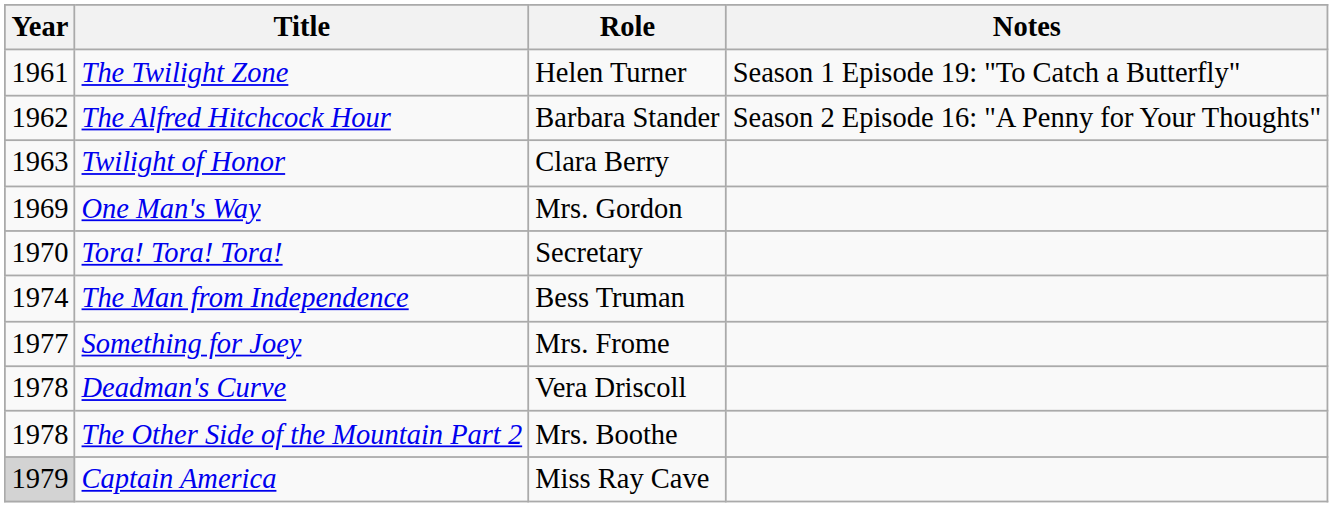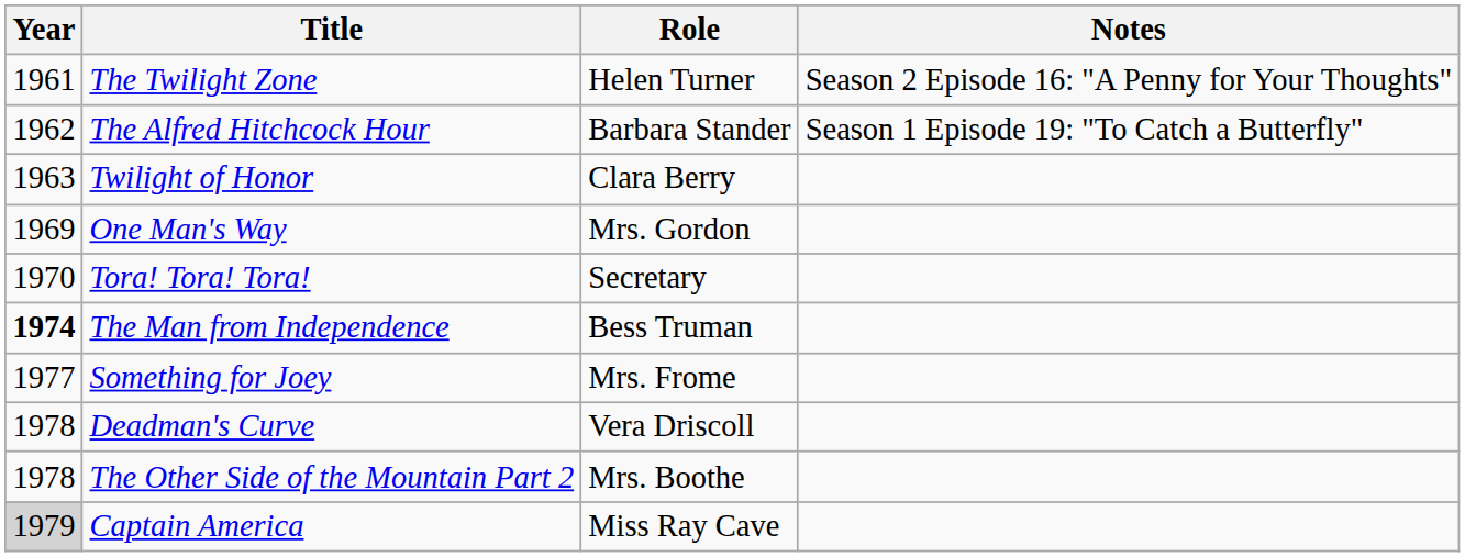 <table class="wikitable">
 <tr>
 <th>Year</th>
 <th>Title</th>
 <th>Role</th>
 <th>Notes</th>
 </tr>
 <tr>
 <td>1961</td>
 <td><em><a href='#'>The Twilight Zone</a></em></td>
 <td>Helen Turner</td>
-<td>Season 1 Episode 19: "To Catch a Butterfly"</td>
+<td>Season 2 Episode 16: "A Penny for Your Thoughts"</td>
 </tr>
 <tr>
 <td>1962</td>
 <td><em><a href='#'>The Alfred Hitchcock Hour</a></em></td>
 <td>Barbara Stander</td>
-<td>Season 2 Episode 16: "A Penny for Your Thoughts"</td>
+<td>Season 1 Episode 19: "To Catch a Butterfly"</td>
 </tr>
 <tr>
 <td>1963</td>
 <td><em><a href='#'>Twilight of Honor</a></em></td>
 <td>Clara Berry</td>
 <td></td>
 </tr>
 <tr>
 <td>1969</td>
 <td><em><a href='#'>One Man's Way</a></em></td>
 <td>Mrs. Gordon</td>
 <td></td>
 </tr>
 <tr>
 <td>1970</td>
 <td><em><a href='#'>Tora! Tora! Tora!</a></em></td>
 <td>Secretary</td>
 <td></td>
 </tr>
 <tr>
-<td>1974</td>
+<td><strong>1974</strong></td>
 <td><em><a href='#'>The Man from Independence</a></em></td>
 <td>Bess Truman</td>
 <td></td>
 </tr>
 <tr>
 <td>1977</td>
 <td><em><a href='#'>Something for Joey</a></em></td>
 <td>Mrs. Frome</td>
 <td></td>
 </tr>
 <tr>
 <td>1978</td>
 <td><em><a href='#'>Deadman's Curve</a></em></td>
 <td>Vera Driscoll</td>
 <td></td>
 </tr>
 <tr>
 <td>1978</td>
 <td><em><a href='#'>The Other Side of the Mountain Part 2</a></em></td>
 <td>Mrs. Boothe</td>
 <td></td>
 </tr>
 <tr>
 <td style="background: lightgrey;">1979</td>
 <td><em><a href='#'>Captain America</a></em></td>
 <td>Miss Ray Cave</td>
 <td></td>
 </tr>
 </table>
